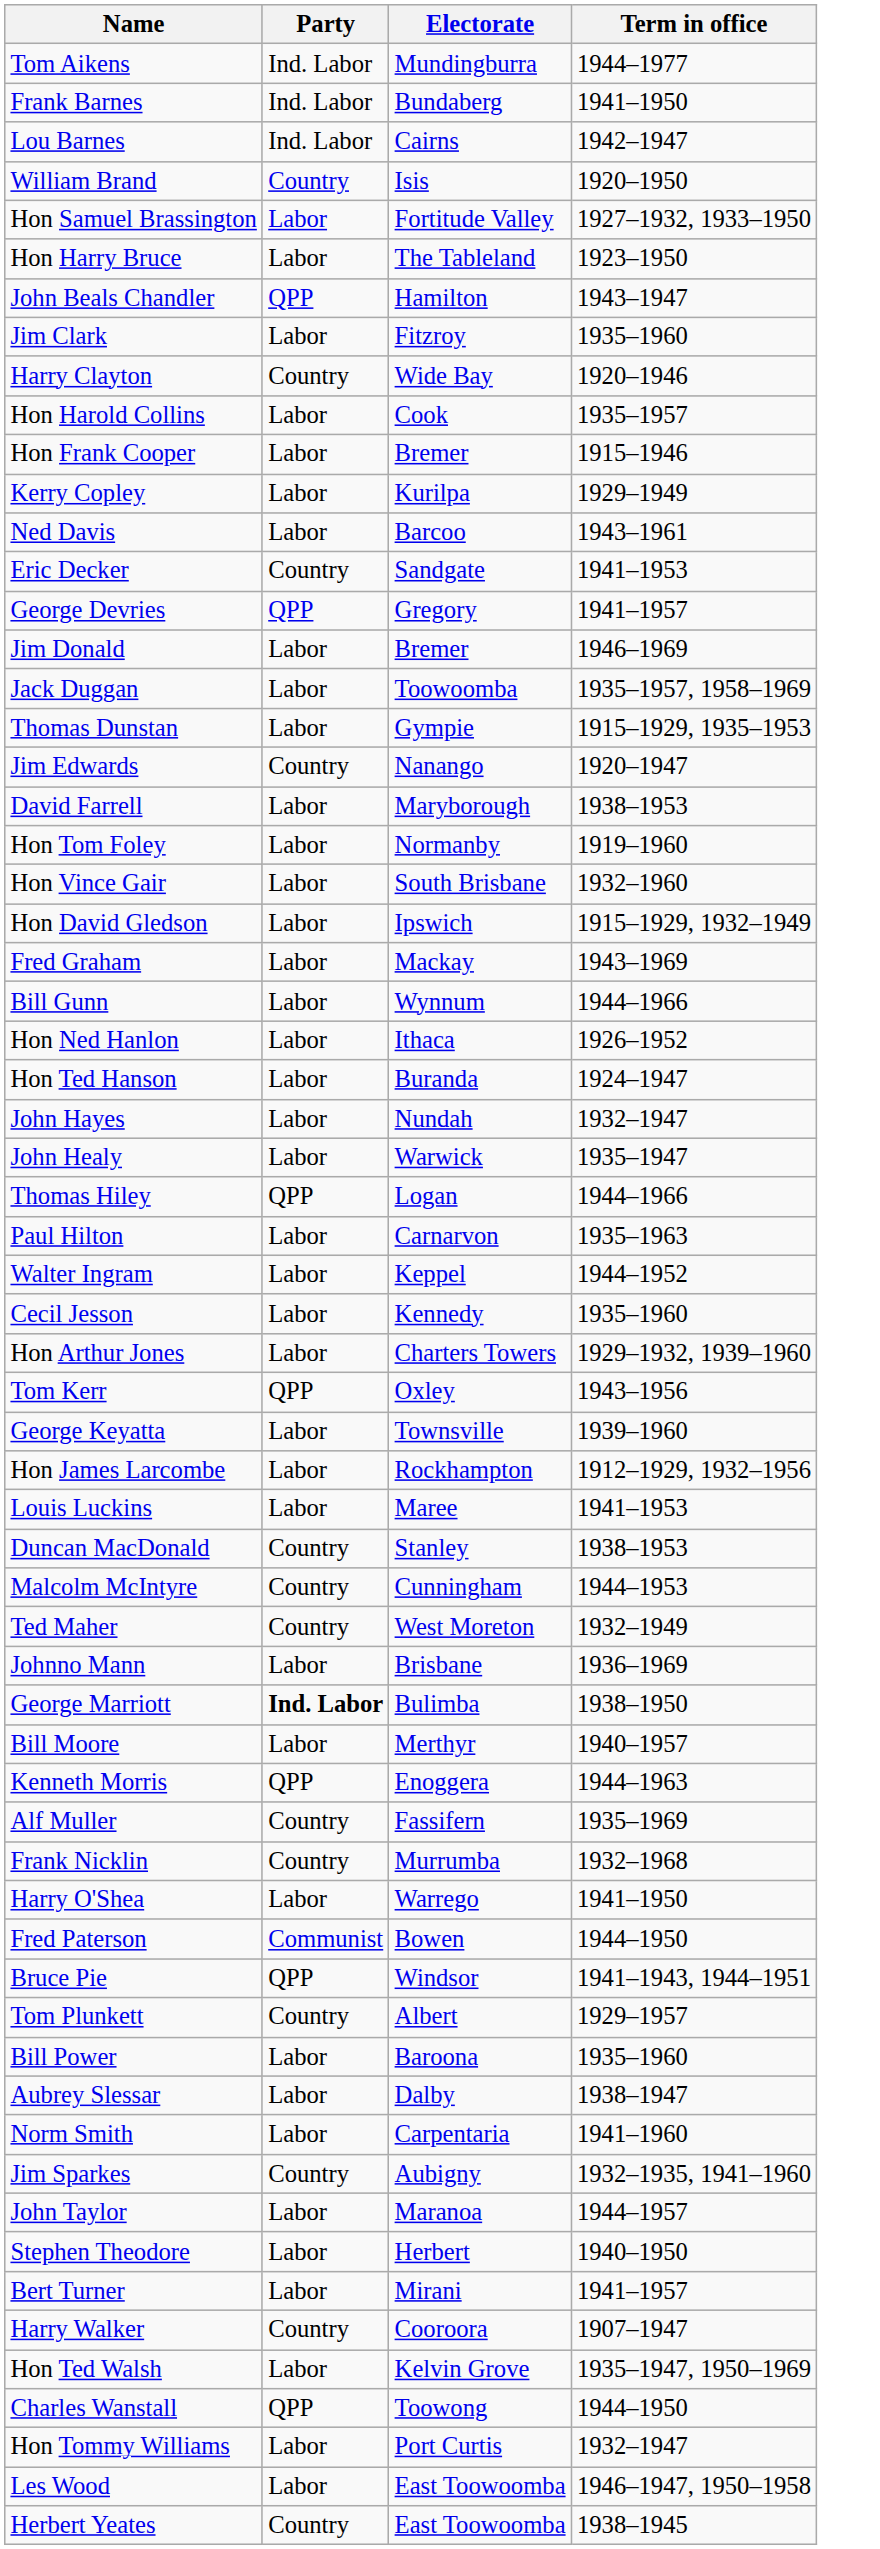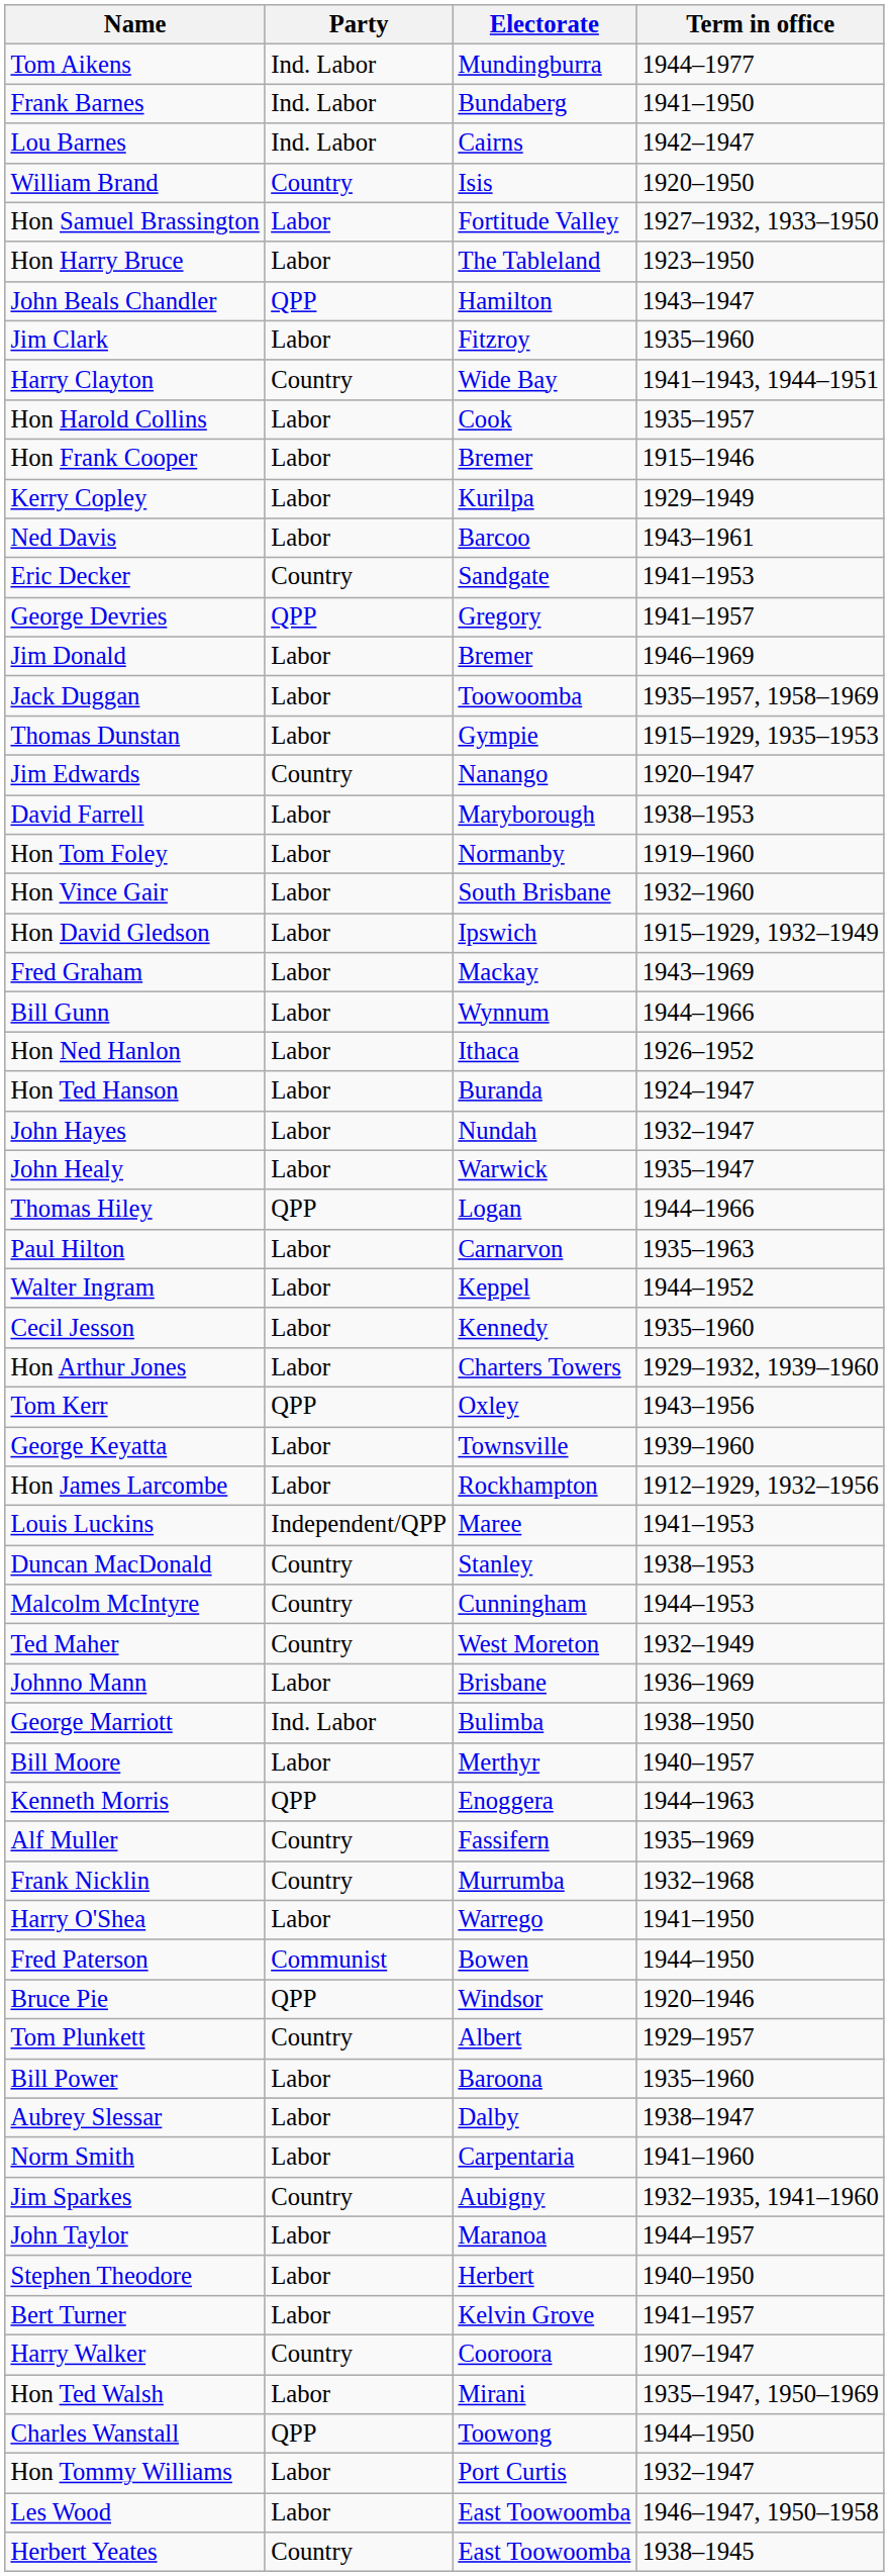 <table class="wikitable sortable">
 <tr>
 <th>Name</th>
 <th>Party</th>
 <th><a href='#'>Electorate</a></th>
 <th>Term in office</th>
 </tr>
 <tr>
 <td><a href='#'>Tom Aikens</a></td>
 <td>Ind. Labor</td>
 <td><a href='#'>Mundingburra</a></td>
 <td>1944–1977</td>
 </tr>
 <tr>
 <td><a href='#'>Frank Barnes</a></td>
 <td>Ind. Labor</td>
 <td><a href='#'>Bundaberg</a></td>
 <td>1941–1950</td>
 </tr>
 <tr>
 <td><a href='#'>Lou Barnes</a></td>
 <td>Ind. Labor</td>
 <td><a href='#'>Cairns</a></td>
 <td>1942–1947</td>
 </tr>
 <tr>
 <td><a href='#'>William Brand</a></td>
 <td><a href='#'>Country</a></td>
 <td><a href='#'>Isis</a></td>
 <td>1920–1950</td>
 </tr>
 <tr>
 <td>Hon <a href='#'>Samuel Brassington</a></td>
 <td><a href='#'>Labor</a></td>
 <td><a href='#'>Fortitude Valley</a></td>
 <td>1927–1932, 1933–1950</td>
 </tr>
 <tr>
 <td>Hon <a href='#'>Harry Bruce</a></td>
 <td>Labor</td>
 <td><a href='#'>The Tableland</a></td>
 <td>1923–1950</td>
 </tr>
 <tr>
 <td><a href='#'>John Beals Chandler</a></td>
 <td><a href='#'>QPP</a></td>
 <td><a href='#'>Hamilton</a></td>
 <td>1943–1947</td>
 </tr>
 <tr>
 <td><a href='#'>Jim Clark</a></td>
 <td>Labor</td>
 <td><a href='#'>Fitzroy</a></td>
 <td>1935–1960</td>
 </tr>
 <tr>
 <td><a href='#'>Harry Clayton</a></td>
 <td>Country</td>
 <td><a href='#'>Wide Bay</a></td>
-<td>1920–1946</td>
+<td>1941–1943, 1944–1951</td>
 </tr>
 <tr>
 <td>Hon <a href='#'>Harold Collins</a></td>
 <td>Labor</td>
 <td><a href='#'>Cook</a></td>
 <td>1935–1957</td>
 </tr>
 <tr>
 <td>Hon <a href='#'>Frank Cooper</a></td>
 <td>Labor</td>
 <td><a href='#'>Bremer</a></td>
 <td>1915–1946</td>
 </tr>
 <tr>
 <td><a href='#'>Kerry Copley</a></td>
 <td>Labor</td>
 <td><a href='#'>Kurilpa</a></td>
 <td>1929–1949</td>
 </tr>
 <tr>
 <td><a href='#'>Ned Davis</a></td>
 <td>Labor</td>
 <td><a href='#'>Barcoo</a></td>
 <td>1943–1961</td>
 </tr>
 <tr>
 <td><a href='#'>Eric Decker</a></td>
 <td>Country</td>
 <td><a href='#'>Sandgate</a></td>
 <td>1941–1953</td>
 </tr>
 <tr>
 <td><a href='#'>George Devries</a></td>
 <td><a href='#'>QPP</a></td>
 <td><a href='#'>Gregory</a></td>
 <td>1941–1957</td>
 </tr>
 <tr>
 <td><a href='#'>Jim Donald</a></td>
 <td>Labor</td>
 <td><a href='#'>Bremer</a></td>
 <td>1946–1969</td>
 </tr>
 <tr>
 <td><a href='#'>Jack Duggan</a></td>
 <td>Labor</td>
 <td><a href='#'>Toowoomba</a></td>
 <td>1935–1957, 1958–1969</td>
 </tr>
 <tr>
 <td><a href='#'>Thomas Dunstan</a></td>
 <td>Labor</td>
 <td><a href='#'>Gympie</a></td>
 <td>1915–1929, 1935–1953</td>
 </tr>
 <tr>
 <td><a href='#'>Jim Edwards</a></td>
 <td>Country</td>
 <td><a href='#'>Nanango</a></td>
 <td>1920–1947</td>
 </tr>
 <tr>
 <td><a href='#'>David Farrell</a></td>
 <td>Labor</td>
 <td><a href='#'>Maryborough</a></td>
 <td>1938–1953</td>
 </tr>
 <tr>
 <td>Hon <a href='#'>Tom Foley</a></td>
 <td>Labor</td>
 <td><a href='#'>Normanby</a></td>
 <td>1919–1960</td>
 </tr>
 <tr>
 <td>Hon <a href='#'>Vince Gair</a></td>
 <td>Labor</td>
 <td><a href='#'>South Brisbane</a></td>
 <td>1932–1960</td>
 </tr>
 <tr>
 <td>Hon <a href='#'>David Gledson</a></td>
 <td>Labor</td>
 <td><a href='#'>Ipswich</a></td>
 <td>1915–1929, 1932–1949</td>
 </tr>
 <tr>
 <td><a href='#'>Fred Graham</a></td>
 <td>Labor</td>
 <td><a href='#'>Mackay</a></td>
 <td>1943–1969</td>
 </tr>
 <tr>
 <td><a href='#'>Bill Gunn</a></td>
 <td>Labor</td>
 <td><a href='#'>Wynnum</a></td>
 <td>1944–1966</td>
 </tr>
 <tr>
 <td>Hon <a href='#'>Ned Hanlon</a></td>
 <td>Labor</td>
 <td><a href='#'>Ithaca</a></td>
 <td>1926–1952</td>
 </tr>
 <tr>
 <td>Hon <a href='#'>Ted Hanson</a></td>
 <td>Labor</td>
 <td><a href='#'>Buranda</a></td>
 <td>1924–1947</td>
 </tr>
 <tr>
 <td><a href='#'>John Hayes</a></td>
 <td>Labor</td>
 <td><a href='#'>Nundah</a></td>
 <td>1932–1947</td>
 </tr>
 <tr>
 <td><a href='#'>John Healy</a></td>
 <td>Labor</td>
 <td><a href='#'>Warwick</a></td>
 <td>1935–1947</td>
 </tr>
 <tr>
 <td><a href='#'>Thomas Hiley</a></td>
 <td>QPP</td>
 <td><a href='#'>Logan</a></td>
 <td>1944–1966</td>
 </tr>
 <tr>
 <td><a href='#'>Paul Hilton</a></td>
 <td>Labor</td>
 <td><a href='#'>Carnarvon</a></td>
 <td>1935–1963</td>
 </tr>
 <tr>
 <td><a href='#'>Walter Ingram</a></td>
 <td>Labor</td>
 <td><a href='#'>Keppel</a></td>
 <td>1944–1952</td>
 </tr>
 <tr>
 <td><a href='#'>Cecil Jesson</a></td>
 <td>Labor</td>
 <td><a href='#'>Kennedy</a></td>
 <td>1935–1960</td>
 </tr>
 <tr>
 <td>Hon <a href='#'>Arthur Jones</a></td>
 <td>Labor</td>
 <td><a href='#'>Charters Towers</a></td>
 <td>1929–1932, 1939–1960</td>
 </tr>
 <tr>
 <td><a href='#'>Tom Kerr</a></td>
 <td>QPP</td>
 <td><a href='#'>Oxley</a></td>
 <td>1943–1956</td>
 </tr>
 <tr>
 <td><a href='#'>George Keyatta</a></td>
 <td>Labor</td>
 <td><a href='#'>Townsville</a></td>
 <td>1939–1960</td>
 </tr>
 <tr>
 <td>Hon <a href='#'>James Larcombe</a></td>
 <td>Labor</td>
 <td><a href='#'>Rockhampton</a></td>
 <td>1912–1929, 1932–1956</td>
 </tr>
 <tr>
 <td><a href='#'>Louis Luckins</a></td>
-<td>Labor</td>
+<td>Independent/QPP</td>
 <td><a href='#'>Maree</a></td>
 <td>1941–1953</td>
 </tr>
 <tr>
 <td><a href='#'>Duncan MacDonald</a></td>
 <td>Country</td>
 <td><a href='#'>Stanley</a></td>
 <td>1938–1953</td>
 </tr>
 <tr>
 <td><a href='#'>Malcolm McIntyre</a></td>
 <td>Country</td>
 <td><a href='#'>Cunningham</a></td>
 <td>1944–1953</td>
 </tr>
 <tr>
 <td><a href='#'>Ted Maher</a></td>
 <td>Country</td>
 <td><a href='#'>West Moreton</a></td>
 <td>1932–1949</td>
 </tr>
 <tr>
 <td><a href='#'>Johnno Mann</a></td>
 <td>Labor</td>
 <td><a href='#'>Brisbane</a></td>
 <td>1936–1969</td>
 </tr>
 <tr>
 <td><a href='#'>George Marriott</a></td>
-<td><strong>Ind. Labor</strong></td>
+<td>Ind. Labor</td>
 <td><a href='#'>Bulimba</a></td>
 <td>1938–1950</td>
 </tr>
 <tr>
 <td><a href='#'>Bill Moore</a></td>
 <td>Labor</td>
 <td><a href='#'>Merthyr</a></td>
 <td>1940–1957</td>
 </tr>
 <tr>
 <td><a href='#'>Kenneth Morris</a></td>
 <td>QPP</td>
 <td><a href='#'>Enoggera</a></td>
 <td>1944–1963</td>
 </tr>
 <tr>
 <td><a href='#'>Alf Muller</a></td>
 <td>Country</td>
 <td><a href='#'>Fassifern</a></td>
 <td>1935–1969</td>
 </tr>
 <tr>
 <td><a href='#'>Frank Nicklin</a></td>
 <td>Country</td>
 <td><a href='#'>Murrumba</a></td>
 <td>1932–1968</td>
 </tr>
 <tr>
 <td><a href='#'>Harry O'Shea</a></td>
 <td>Labor</td>
 <td><a href='#'>Warrego</a></td>
 <td>1941–1950</td>
 </tr>
 <tr>
 <td><a href='#'>Fred Paterson</a></td>
 <td><a href='#'>Communist</a></td>
 <td><a href='#'>Bowen</a></td>
 <td>1944–1950</td>
 </tr>
 <tr>
 <td><a href='#'>Bruce Pie</a></td>
 <td>QPP</td>
 <td><a href='#'>Windsor</a></td>
-<td>1941–1943, 1944–1951</td>
+<td>1920–1946</td>
 </tr>
 <tr>
 <td><a href='#'>Tom Plunkett</a></td>
 <td>Country</td>
 <td><a href='#'>Albert</a></td>
 <td>1929–1957</td>
 </tr>
 <tr>
 <td><a href='#'>Bill Power</a></td>
 <td>Labor</td>
 <td><a href='#'>Baroona</a></td>
 <td>1935–1960</td>
 </tr>
 <tr>
 <td><a href='#'>Aubrey Slessar</a></td>
 <td>Labor</td>
 <td><a href='#'>Dalby</a></td>
 <td>1938–1947</td>
 </tr>
 <tr>
 <td><a href='#'>Norm Smith</a></td>
 <td>Labor</td>
 <td><a href='#'>Carpentaria</a></td>
 <td>1941–1960</td>
 </tr>
 <tr>
 <td><a href='#'>Jim Sparkes</a></td>
 <td>Country</td>
 <td><a href='#'>Aubigny</a></td>
 <td>1932–1935, 1941–1960</td>
 </tr>
 <tr>
 <td><a href='#'>John Taylor</a></td>
 <td>Labor</td>
 <td><a href='#'>Maranoa</a></td>
 <td>1944–1957</td>
 </tr>
 <tr>
 <td><a href='#'>Stephen Theodore</a></td>
 <td>Labor</td>
 <td><a href='#'>Herbert</a></td>
 <td>1940–1950</td>
 </tr>
 <tr>
 <td><a href='#'>Bert Turner</a></td>
 <td>Labor</td>
-<td><a href='#'>Mirani</a></td>
+<td><a href='#'>Kelvin Grove</a></td>
 <td>1941–1957</td>
 </tr>
 <tr>
 <td><a href='#'>Harry Walker</a></td>
 <td>Country</td>
 <td><a href='#'>Cooroora</a></td>
 <td>1907–1947</td>
 </tr>
 <tr>
 <td>Hon <a href='#'>Ted Walsh</a></td>
 <td>Labor</td>
-<td><a href='#'>Kelvin Grove</a></td>
+<td><a href='#'>Mirani</a></td>
 <td>1935–1947, 1950–1969</td>
 </tr>
 <tr>
 <td><a href='#'>Charles Wanstall</a></td>
 <td>QPP</td>
 <td><a href='#'>Toowong</a></td>
 <td>1944–1950</td>
 </tr>
 <tr>
 <td>Hon <a href='#'>Tommy Williams</a></td>
 <td>Labor</td>
 <td><a href='#'>Port Curtis</a></td>
 <td>1932–1947</td>
 </tr>
 <tr>
 <td><a href='#'>Les Wood</a></td>
 <td>Labor</td>
 <td><a href='#'>East Toowoomba</a></td>
 <td>1946–1947, 1950–1958</td>
 </tr>
 <tr>
 <td><a href='#'>Herbert Yeates</a></td>
 <td>Country</td>
 <td><a href='#'>East Toowoomba</a></td>
 <td>1938–1945</td>
 </tr>
 </table>
